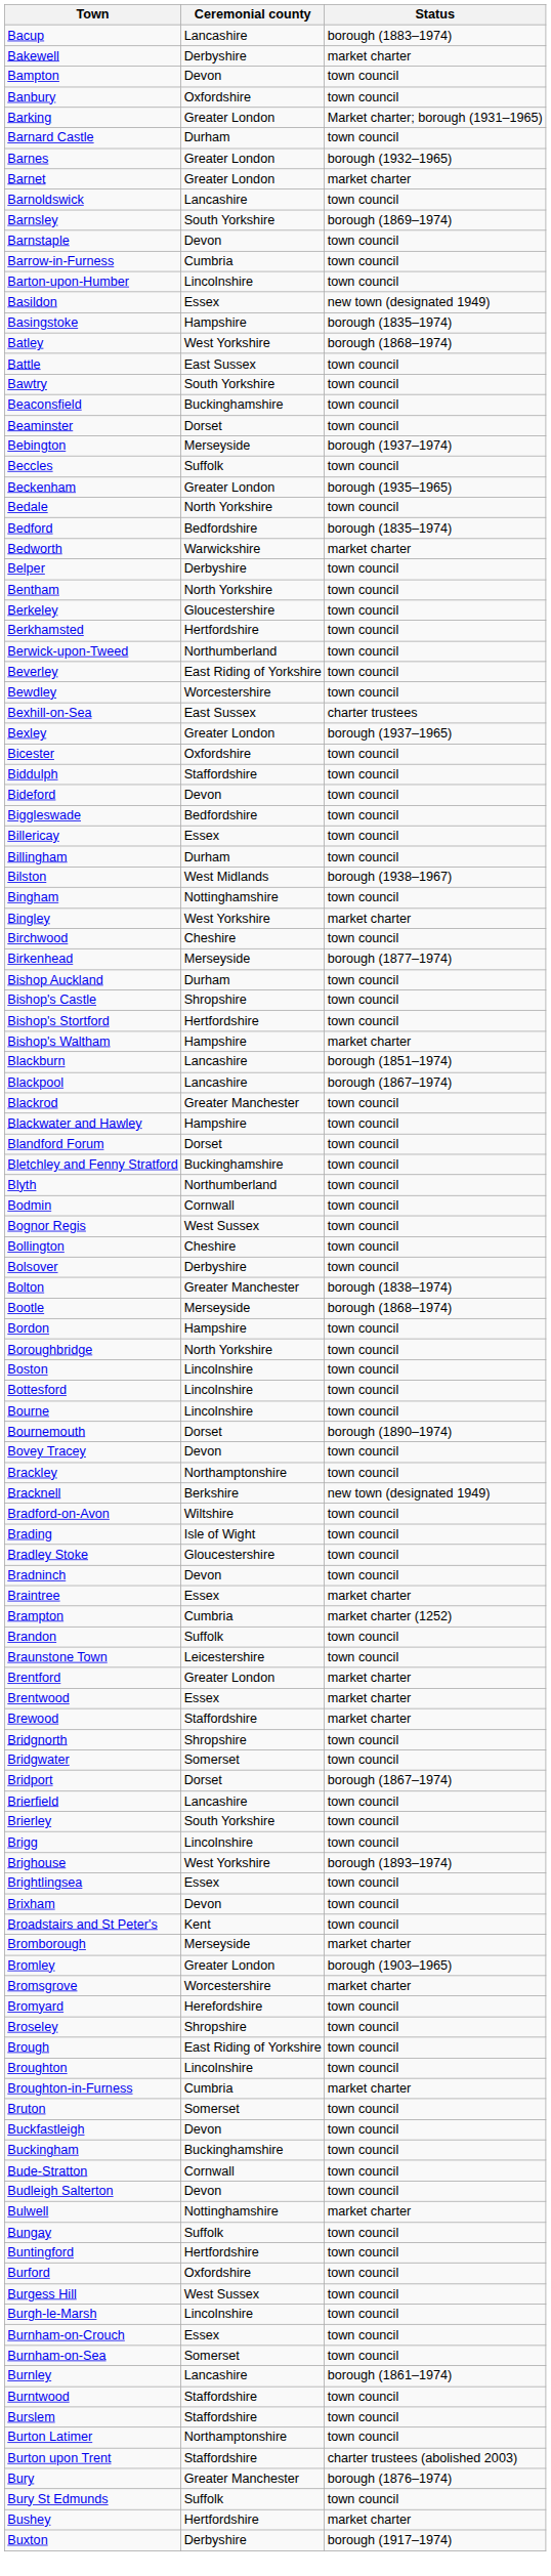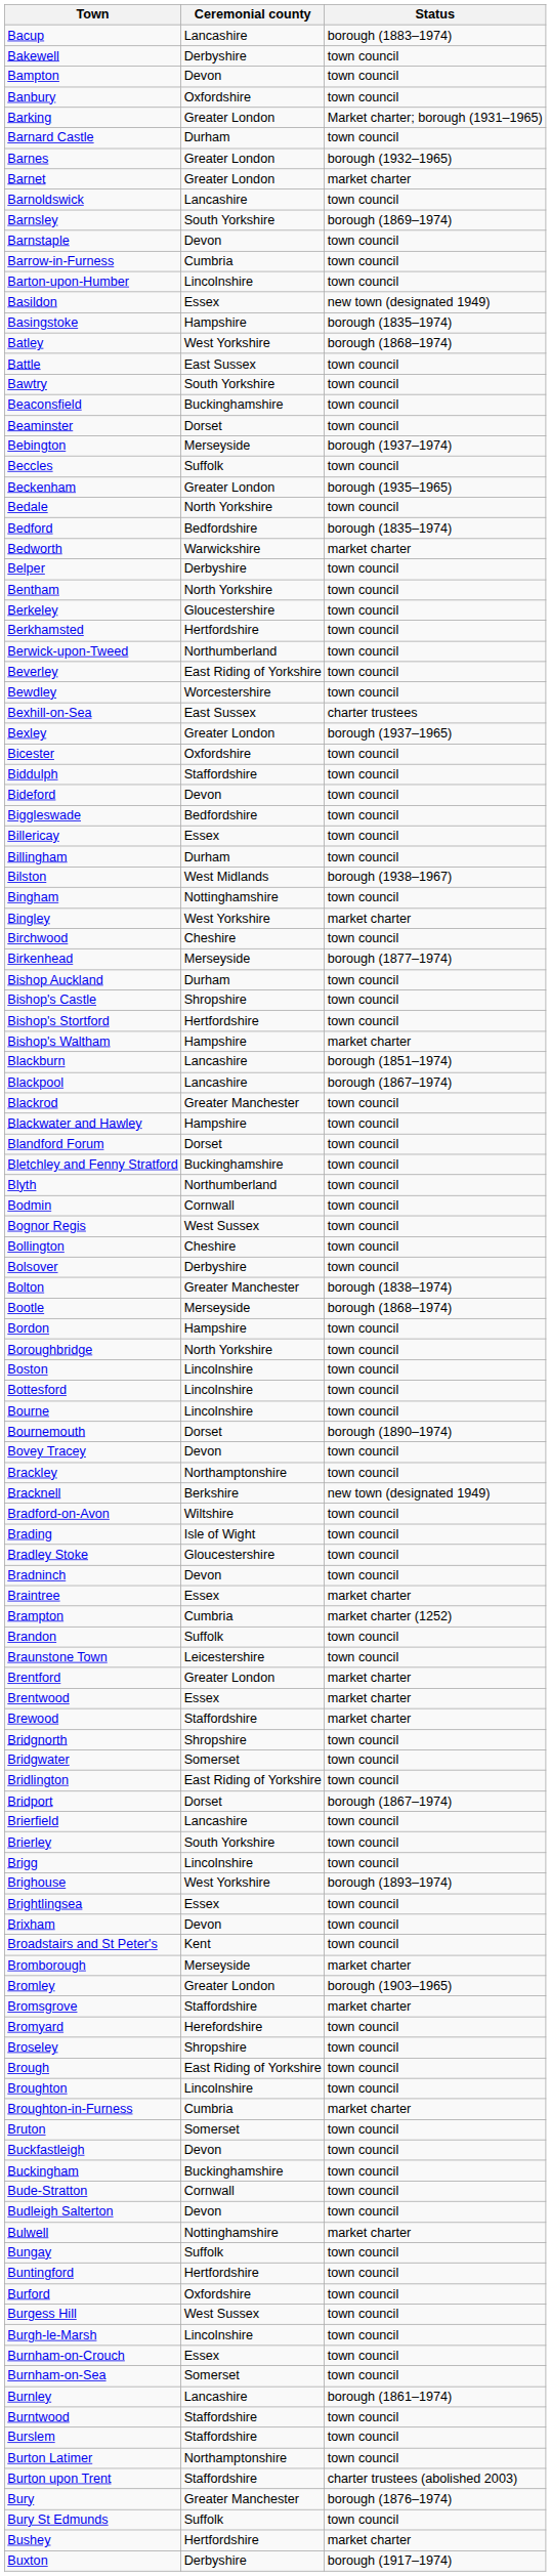 <table class="wikitable sortable">
 <tr>
 <th>Town</th>
 <th>Ceremonial county</th>
 <th>Status</th>
 </tr>
 <tr>
 <td><a href='#'>Bacup</a></td>
 <td>Lancashire</td>
 <td>borough (1883–1974)</td>
 </tr>
 <tr>
 <td><a href='#'>Bakewell</a></td>
 <td>Derbyshire</td>
-<td>market charter</td>
+<td>town council</td>
 </tr>
 <tr>
 <td><a href='#'>Bampton</a></td>
 <td>Devon</td>
 <td>town council</td>
 </tr>
 <tr>
 <td><a href='#'>Banbury</a></td>
 <td>Oxfordshire</td>
 <td>town council</td>
 </tr>
 <tr>
 <td><a href='#'>Barking</a></td>
 <td>Greater London</td>
 <td>Market charter; borough (1931–1965)</td>
 </tr>
 <tr>
 <td><a href='#'>Barnard Castle</a></td>
 <td>Durham</td>
 <td>town council</td>
 </tr>
 <tr>
 <td><a href='#'>Barnes</a></td>
 <td>Greater London</td>
 <td>borough (1932–1965)</td>
 </tr>
 <tr>
 <td><a href='#'>Barnet</a></td>
 <td>Greater London</td>
 <td>market charter</td>
 </tr>
 <tr>
 <td><a href='#'>Barnoldswick</a></td>
 <td>Lancashire</td>
 <td>town council</td>
 </tr>
 <tr>
 <td><a href='#'>Barnsley</a></td>
 <td>South Yorkshire</td>
 <td>borough (1869–1974)</td>
 </tr>
 <tr>
 <td><a href='#'>Barnstaple</a></td>
 <td>Devon</td>
 <td>town council</td>
 </tr>
 <tr>
 <td><a href='#'>Barrow-in-Furness</a></td>
 <td>Cumbria</td>
 <td>town council</td>
 </tr>
 <tr>
 <td><a href='#'>Barton-upon-Humber</a></td>
 <td>Lincolnshire</td>
 <td>town council</td>
 </tr>
 <tr>
 <td><a href='#'>Basildon</a></td>
 <td>Essex</td>
 <td>new town (designated 1949)</td>
 </tr>
 <tr>
 <td><a href='#'>Basingstoke</a></td>
 <td>Hampshire</td>
 <td>borough (1835–1974)</td>
 </tr>
 <tr>
 <td><a href='#'>Batley</a></td>
 <td>West Yorkshire</td>
 <td>borough (1868–1974)</td>
 </tr>
 <tr>
 <td><a href='#'>Battle</a></td>
 <td>East Sussex</td>
 <td>town council</td>
 </tr>
 <tr>
 <td><a href='#'>Bawtry</a></td>
 <td>South Yorkshire</td>
 <td>town council</td>
 </tr>
 <tr>
 <td><a href='#'>Beaconsfield</a></td>
 <td>Buckinghamshire</td>
 <td>town council</td>
 </tr>
 <tr>
 <td><a href='#'>Beaminster</a></td>
 <td>Dorset</td>
 <td>town council</td>
 </tr>
 <tr>
 <td><a href='#'>Bebington</a></td>
 <td>Merseyside</td>
 <td>borough (1937–1974)</td>
 </tr>
 <tr>
 <td><a href='#'>Beccles</a></td>
 <td>Suffolk</td>
 <td>town council</td>
 </tr>
 <tr>
 <td><a href='#'>Beckenham</a></td>
 <td>Greater London</td>
 <td>borough (1935–1965)</td>
 </tr>
 <tr>
 <td><a href='#'>Bedale</a></td>
 <td>North Yorkshire</td>
 <td>town council</td>
 </tr>
 <tr>
 <td><a href='#'>Bedford</a></td>
 <td>Bedfordshire</td>
 <td>borough (1835–1974)</td>
 </tr>
 <tr>
 <td><a href='#'>Bedworth</a></td>
 <td>Warwickshire</td>
 <td>market charter</td>
 </tr>
 <tr>
 <td><a href='#'>Belper</a></td>
 <td>Derbyshire</td>
 <td>town council</td>
 </tr>
 <tr>
 <td><a href='#'>Bentham</a></td>
 <td>North Yorkshire</td>
 <td>town council</td>
 </tr>
 <tr>
 <td><a href='#'>Berkeley</a></td>
 <td>Gloucestershire</td>
 <td>town council</td>
 </tr>
 <tr>
 <td><a href='#'>Berkhamsted</a></td>
 <td>Hertfordshire</td>
 <td>town council</td>
 </tr>
 <tr>
 <td><a href='#'>Berwick-upon-Tweed</a></td>
 <td>Northumberland</td>
 <td>town council</td>
 </tr>
 <tr>
 <td><a href='#'>Beverley</a></td>
 <td>East Riding of Yorkshire</td>
 <td>town council</td>
 </tr>
 <tr>
 <td><a href='#'>Bewdley</a></td>
 <td>Worcestershire</td>
 <td>town council</td>
 </tr>
 <tr>
 <td><a href='#'>Bexhill-on-Sea</a></td>
 <td>East Sussex</td>
 <td>charter trustees</td>
 </tr>
 <tr>
 <td><a href='#'>Bexley</a></td>
 <td>Greater London</td>
 <td>borough (1937–1965)</td>
 </tr>
 <tr>
 <td><a href='#'>Bicester</a></td>
 <td>Oxfordshire</td>
 <td>town council</td>
 </tr>
 <tr>
 <td><a href='#'>Biddulph</a></td>
 <td>Staffordshire</td>
 <td>town council</td>
 </tr>
 <tr>
 <td><a href='#'>Bideford</a></td>
 <td>Devon</td>
 <td>town council</td>
 </tr>
 <tr>
 <td><a href='#'>Biggleswade</a></td>
 <td>Bedfordshire</td>
 <td>town council</td>
 </tr>
 <tr>
 <td><a href='#'>Billericay</a></td>
 <td>Essex</td>
 <td>town council</td>
 </tr>
 <tr>
 <td><a href='#'>Billingham</a></td>
 <td>Durham</td>
 <td>town council</td>
 </tr>
 <tr>
 <td><a href='#'>Bilston</a></td>
 <td>West Midlands</td>
 <td>borough (1938–1967)</td>
 </tr>
 <tr>
 <td><a href='#'>Bingham</a></td>
 <td>Nottinghamshire</td>
 <td>town council</td>
 </tr>
 <tr>
 <td><a href='#'>Bingley</a></td>
 <td>West Yorkshire</td>
 <td>market charter</td>
 </tr>
 <tr>
 <td><a href='#'>Birchwood</a></td>
 <td>Cheshire</td>
 <td>town council</td>
 </tr>
 <tr>
 <td><a href='#'>Birkenhead</a></td>
 <td>Merseyside</td>
 <td>borough (1877–1974)</td>
 </tr>
 <tr>
 <td><a href='#'>Bishop Auckland</a></td>
 <td>Durham</td>
 <td>town council</td>
 </tr>
 <tr>
 <td><a href='#'>Bishop's Castle</a></td>
 <td>Shropshire</td>
 <td>town council</td>
 </tr>
 <tr>
 <td><a href='#'>Bishop's Stortford</a></td>
 <td>Hertfordshire</td>
 <td>town council</td>
 </tr>
 <tr>
 <td><a href='#'>Bishop's Waltham</a></td>
 <td>Hampshire</td>
 <td>market charter</td>
 </tr>
 <tr>
 <td><a href='#'>Blackburn</a></td>
 <td>Lancashire</td>
 <td>borough (1851–1974)</td>
 </tr>
 <tr>
 <td><a href='#'>Blackpool</a></td>
 <td>Lancashire</td>
 <td>borough (1867–1974)</td>
 </tr>
 <tr>
 <td><a href='#'>Blackrod</a></td>
 <td>Greater Manchester</td>
 <td>town council</td>
 </tr>
 <tr>
 <td><a href='#'>Blackwater and Hawley</a></td>
 <td>Hampshire</td>
 <td>town council</td>
 </tr>
 <tr>
 <td><a href='#'>Blandford Forum</a></td>
 <td>Dorset</td>
 <td>town council</td>
 </tr>
 <tr>
 <td><a href='#'>Bletchley and Fenny Stratford</a></td>
 <td>Buckinghamshire</td>
 <td>town council</td>
 </tr>
 <tr>
 <td><a href='#'>Blyth</a></td>
 <td>Northumberland</td>
 <td>town council</td>
 </tr>
 <tr>
 <td><a href='#'>Bodmin</a></td>
 <td>Cornwall</td>
 <td>town council</td>
 </tr>
 <tr>
 <td><a href='#'>Bognor Regis</a></td>
 <td>West Sussex</td>
 <td>town council</td>
 </tr>
 <tr>
 <td><a href='#'>Bollington</a></td>
 <td>Cheshire</td>
 <td>town council</td>
 </tr>
 <tr>
 <td><a href='#'>Bolsover</a></td>
 <td>Derbyshire</td>
 <td>town council</td>
 </tr>
 <tr>
 <td><a href='#'>Bolton</a></td>
 <td>Greater Manchester</td>
 <td>borough (1838–1974)</td>
 </tr>
 <tr>
 <td><a href='#'>Bootle</a></td>
 <td>Merseyside</td>
 <td>borough (1868–1974)</td>
 </tr>
 <tr>
 <td><a href='#'>Bordon</a></td>
 <td>Hampshire</td>
 <td>town council</td>
 </tr>
 <tr>
 <td><a href='#'>Boroughbridge</a></td>
 <td>North Yorkshire</td>
 <td>town council</td>
 </tr>
 <tr>
 <td><a href='#'>Boston</a></td>
 <td>Lincolnshire</td>
 <td>town council</td>
 </tr>
 <tr>
 <td><a href='#'>Bottesford</a></td>
 <td>Lincolnshire</td>
 <td>town council</td>
 </tr>
 <tr>
 <td><a href='#'>Bourne</a></td>
 <td>Lincolnshire</td>
 <td>town council</td>
 </tr>
 <tr>
 <td><a href='#'>Bournemouth</a></td>
 <td>Dorset</td>
 <td>borough (1890–1974)</td>
 </tr>
 <tr>
 <td><a href='#'>Bovey Tracey</a></td>
 <td>Devon</td>
 <td>town council</td>
 </tr>
 <tr>
 <td><a href='#'>Brackley</a></td>
 <td>Northamptonshire</td>
 <td>town council</td>
 </tr>
 <tr>
 <td><a href='#'>Bracknell</a></td>
 <td>Berkshire</td>
 <td>new town (designated 1949)</td>
 </tr>
 <tr>
 <td><a href='#'>Bradford-on-Avon</a></td>
 <td>Wiltshire</td>
 <td>town council</td>
 </tr>
 <tr>
 <td><a href='#'>Brading</a></td>
 <td>Isle of Wight</td>
 <td>town council</td>
 </tr>
 <tr>
 <td><a href='#'>Bradley Stoke</a></td>
 <td>Gloucestershire</td>
 <td>town council</td>
 </tr>
 <tr>
 <td><a href='#'>Bradninch</a></td>
 <td>Devon</td>
 <td>town council</td>
 </tr>
 <tr>
 <td><a href='#'>Braintree</a></td>
 <td>Essex</td>
 <td>market charter</td>
 </tr>
 <tr>
 <td><a href='#'>Brampton</a></td>
 <td>Cumbria</td>
 <td>market charter (1252)</td>
 </tr>
 <tr>
 <td><a href='#'>Brandon</a></td>
 <td>Suffolk</td>
 <td>town council</td>
 </tr>
 <tr>
 <td><a href='#'>Braunstone Town</a></td>
 <td>Leicestershire</td>
 <td>town council</td>
 </tr>
 <tr>
 <td><a href='#'>Brentford</a></td>
 <td>Greater London</td>
 <td>market charter</td>
 </tr>
 <tr>
 <td><a href='#'>Brentwood</a></td>
 <td>Essex</td>
 <td>market charter</td>
 </tr>
 <tr>
 <td><a href='#'>Brewood</a></td>
 <td>Staffordshire</td>
 <td>market charter</td>
 </tr>
 <tr>
 <td><a href='#'>Bridgnorth</a></td>
 <td>Shropshire</td>
 <td>town council</td>
 </tr>
 <tr>
 <td><a href='#'>Bridgwater</a></td>
 <td>Somerset</td>
 <td>town council</td>
 </tr>
 <tr>
+<td><a href='#'>Bridlington</a></td>
+<td>East Riding of Yorkshire</td>
+<td>town council</td>
+</tr>
+<tr>
 <td><a href='#'>Bridport</a></td>
 <td>Dorset</td>
 <td>borough (1867–1974)</td>
 </tr>
 <tr>
 <td><a href='#'>Brierfield</a></td>
 <td>Lancashire</td>
 <td>town council</td>
 </tr>
 <tr>
 <td><a href='#'>Brierley</a></td>
 <td>South Yorkshire</td>
 <td>town council</td>
 </tr>
 <tr>
 <td><a href='#'>Brigg</a></td>
 <td>Lincolnshire</td>
 <td>town council</td>
 </tr>
 <tr>
 <td><a href='#'>Brighouse</a></td>
 <td>West Yorkshire</td>
 <td>borough (1893–1974)</td>
 </tr>
 <tr>
 <td><a href='#'>Brightlingsea</a></td>
 <td>Essex</td>
 <td>town council</td>
 </tr>
 <tr>
 <td><a href='#'>Brixham</a></td>
 <td>Devon</td>
 <td>town council</td>
 </tr>
 <tr>
 <td><a href='#'>Broadstairs and St Peter's</a></td>
 <td>Kent</td>
 <td>town council</td>
 </tr>
 <tr>
 <td><a href='#'>Bromborough</a></td>
 <td>Merseyside</td>
 <td>market charter</td>
 </tr>
 <tr>
 <td><a href='#'>Bromley</a></td>
 <td>Greater London</td>
 <td>borough (1903–1965)</td>
 </tr>
 <tr>
 <td><a href='#'>Bromsgrove</a></td>
-<td>Worcestershire</td>
+<td>Staffordshire</td>
 <td>market charter</td>
 </tr>
 <tr>
 <td><a href='#'>Bromyard</a></td>
 <td>Herefordshire</td>
 <td>town council</td>
 </tr>
 <tr>
 <td><a href='#'>Broseley</a></td>
 <td>Shropshire</td>
 <td>town council</td>
 </tr>
 <tr>
 <td><a href='#'>Brough</a></td>
 <td>East Riding of Yorkshire</td>
 <td>town council</td>
 </tr>
 <tr>
 <td><a href='#'>Broughton</a></td>
 <td>Lincolnshire</td>
 <td>town council</td>
 </tr>
 <tr>
 <td><a href='#'>Broughton-in-Furness</a></td>
 <td>Cumbria</td>
 <td>market charter</td>
 </tr>
 <tr>
 <td><a href='#'>Bruton</a></td>
 <td>Somerset</td>
 <td>town council</td>
 </tr>
 <tr>
 <td><a href='#'>Buckfastleigh</a></td>
 <td>Devon</td>
 <td>town council</td>
 </tr>
 <tr>
 <td><a href='#'>Buckingham</a></td>
 <td>Buckinghamshire</td>
 <td>town council</td>
 </tr>
 <tr>
 <td><a href='#'>Bude-Stratton</a></td>
 <td>Cornwall</td>
 <td>town council</td>
 </tr>
 <tr>
 <td><a href='#'>Budleigh Salterton</a></td>
 <td>Devon</td>
 <td>town council</td>
 </tr>
 <tr>
 <td><a href='#'>Bulwell</a></td>
 <td>Nottinghamshire</td>
 <td>market charter</td>
 </tr>
 <tr>
 <td><a href='#'>Bungay</a></td>
 <td>Suffolk</td>
 <td>town council</td>
 </tr>
 <tr>
 <td><a href='#'>Buntingford</a></td>
 <td>Hertfordshire</td>
 <td>town council</td>
 </tr>
 <tr>
 <td><a href='#'>Burford</a></td>
 <td>Oxfordshire</td>
 <td>town council</td>
 </tr>
 <tr>
 <td><a href='#'>Burgess Hill</a></td>
 <td>West Sussex</td>
 <td>town council</td>
 </tr>
 <tr>
 <td><a href='#'>Burgh-le-Marsh</a></td>
 <td>Lincolnshire</td>
 <td>town council</td>
 </tr>
 <tr>
 <td><a href='#'>Burnham-on-Crouch</a></td>
 <td>Essex</td>
 <td>town council</td>
 </tr>
 <tr>
 <td><a href='#'>Burnham-on-Sea</a></td>
 <td>Somerset</td>
 <td>town council</td>
 </tr>
 <tr>
 <td><a href='#'>Burnley</a></td>
 <td>Lancashire</td>
 <td>borough (1861–1974)</td>
 </tr>
 <tr>
 <td><a href='#'>Burntwood</a></td>
 <td>Staffordshire</td>
 <td>town council</td>
 </tr>
 <tr>
 <td><a href='#'>Burslem</a></td>
 <td>Staffordshire</td>
 <td>town council</td>
 </tr>
 <tr>
 <td><a href='#'>Burton Latimer</a></td>
 <td>Northamptonshire</td>
 <td>town council</td>
 </tr>
 <tr>
 <td><a href='#'>Burton upon Trent</a></td>
 <td>Staffordshire</td>
 <td>charter trustees (abolished 2003)</td>
 </tr>
 <tr>
 <td><a href='#'>Bury</a></td>
 <td>Greater Manchester</td>
 <td>borough (1876–1974)</td>
 </tr>
 <tr>
 <td><a href='#'>Bury St Edmunds</a></td>
 <td>Suffolk</td>
 <td>town council</td>
 </tr>
 <tr>
 <td><a href='#'>Bushey</a></td>
 <td>Hertfordshire</td>
 <td>market charter</td>
 </tr>
 <tr>
 <td><a href='#'>Buxton</a></td>
 <td>Derbyshire</td>
 <td>borough (1917–1974)</td>
 </tr>
 </table>
